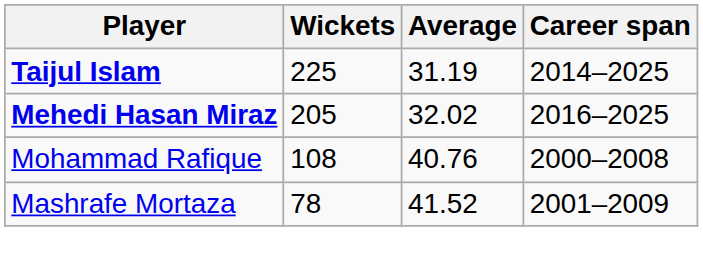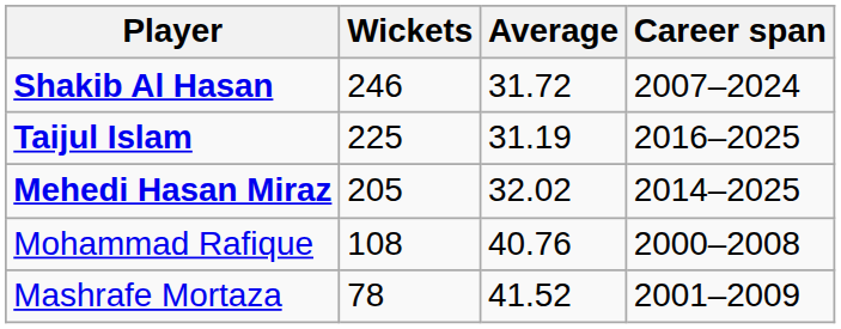 <table class="wikitable">
 <tr>
 <th>Player</th>
 <th>Wickets</th>
 <th>Average</th>
 <th>Career span</th>
 </tr>
 <tr>
+<td><strong><a href='#'>Shakib Al Hasan</a></strong></td>
+<td>246</td>
+<td>31.72</td>
+<td>2007–2024</td>
+</tr>
+<tr>
 <td><strong><a href='#'>Taijul Islam</a></strong></td>
 <td>225</td>
 <td>31.19</td>
-<td>2014–2025</td>
+<td>2016–2025</td>
 </tr>
 <tr>
 <td><strong><a href='#'>Mehedi Hasan Miraz</a></strong></td>
 <td>205</td>
 <td>32.02</td>
-<td>2016–2025</td>
+<td>2014–2025</td>
 </tr>
 <tr>
 <td><a href='#'>Mohammad Rafique</a></td>
 <td>108</td>
 <td>40.76</td>
 <td>2000–2008</td>
 </tr>
 <tr>
 <td><a href='#'>Mashrafe Mortaza</a></td>
 <td>78</td>
 <td>41.52</td>
 <td>2001–2009</td>
 </tr>
 </table>
